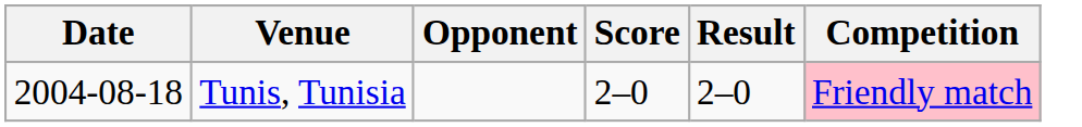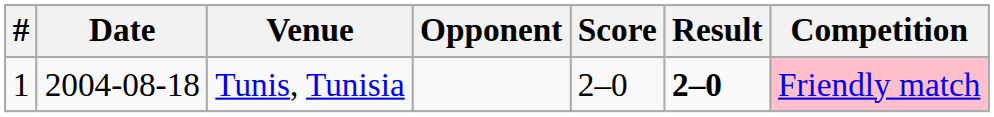 <table class="wikitable">
 <tr>
+<th>#</th>
 <th>Date</th>
 <th>Venue</th>
 <th>Opponent</th>
 <th>Score</th>
 <th>Result</th>
 <th>Competition</th>
 </tr>
 <tr>
+<td>1</td>
 <td>2004-08-18</td>
 <td><a href='#'>Tunis</a>, <a href='#'>Tunisia</a></td>
 <td></td>
 <td>2–0</td>
-<td>2–0</td>
+<td><strong>2–0</strong></td>
 <td style="background: pink;"><a href='#'>Friendly match</a></td>
 </tr>
 </table>
